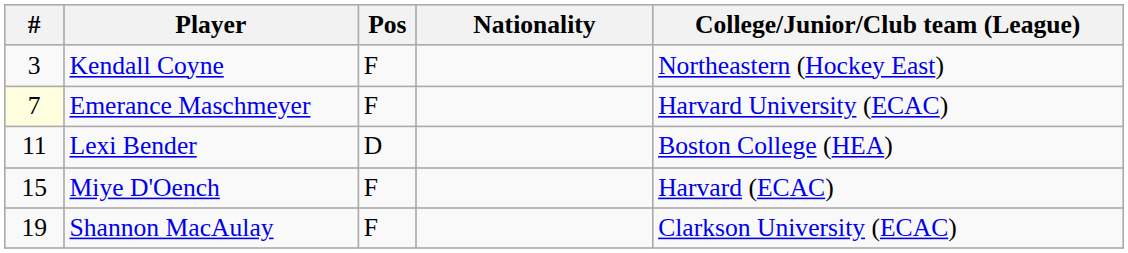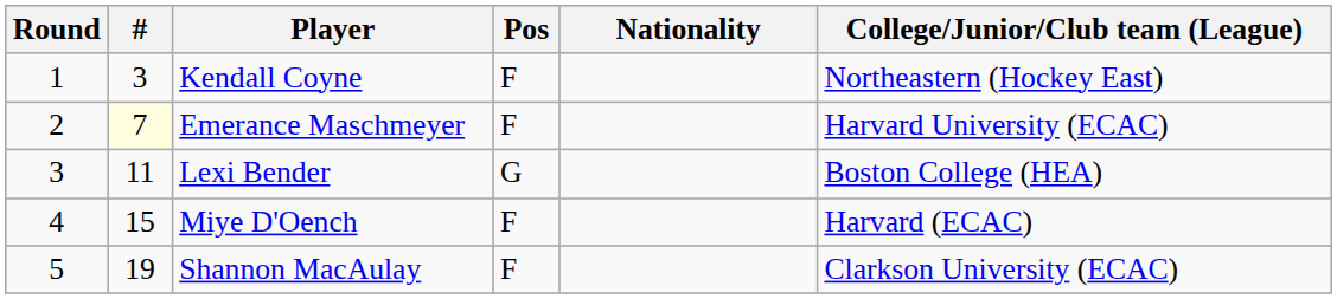 <table class="wikitable" width="700em">
 <tr>
+<th style="width:5%;">Round</th>
 <th style="width:5%;">#</th>
 <th style="width:25%;">Player</th>
 <th style="width:5%;">Pos</th>
 <th style="width:20%;">Nationality</th>
 <th style="width:40%;">College/Junior/Club team (League)</th>
 </tr>
 <tr>
+<td align=center>1</td>
 <td align=center>3</td>
 <td><a href='#'>Kendall Coyne</a></td>
 <td>F</td>
 <td></td>
 <td><a href='#'>Northeastern</a> (<a href='#'>Hockey East</a>)</td>
 </tr>
 <tr>
+<td align=center>2</td>
 <td align=center style="background: lightyellow;">7</td>
 <td><a href='#'>Emerance Maschmeyer</a></td>
 <td>F</td>
 <td></td>
 <td><a href='#'>Harvard University</a> (<a href='#'>ECAC</a>)</td>
 </tr>
 <tr>
+<td align=center>3</td>
 <td align=center>11</td>
 <td><a href='#'>Lexi Bender</a></td>
-<td>D</td>
+<td>G</td>
 <td></td>
 <td><a href='#'>Boston College</a> (<a href='#'>HEA</a>)</td>
 </tr>
 <tr>
+<td align=center>4</td>
 <td align=center>15</td>
 <td><a href='#'>Miye D'Oench</a></td>
 <td>F</td>
 <td></td>
 <td><a href='#'>Harvard</a> (<a href='#'>ECAC</a>)</td>
 </tr>
 <tr>
+<td align=center>5</td>
 <td align=center>19</td>
 <td><a href='#'>Shannon MacAulay</a></td>
 <td>F</td>
 <td></td>
 <td><a href='#'>Clarkson University</a> (<a href='#'>ECAC</a>)</td>
 </tr>
 </table>
